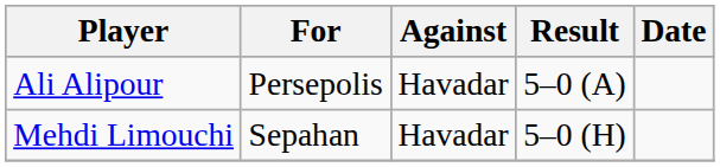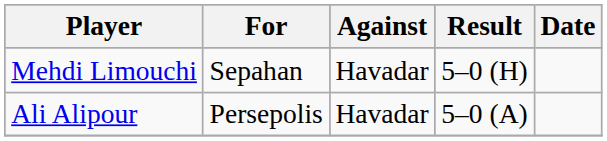 <table class="wikitable sortable">
 <tr>
 <th>Player</th>
 <th>For</th>
 <th>Against</th>
 <th align=center>Result</th>
 <th>Date</th>
 </tr>
 <tr>
+<td> <a href='#'>Mehdi Limouchi</a></td>
+<td>Sepahan</td>
+<td>Havadar</td>
+<td align=center>5–0 (H)</td>
+<td></td>
+</tr>
+<tr>
 <td> <a href='#'>Ali Alipour</a></td>
 <td>Persepolis</td>
 <td>Havadar</td>
 <td align=center>5–0 (A)</td>
 <td></td>
 </tr>
 <tr>
-<td> <a href='#'>Mehdi Limouchi</a></td>
-<td>Sepahan</td>
-<td>Havadar</td>
-<td align=center>5–0 (H)</td>
-<td></td>
-</tr>
-<tr>
 </tr>
 </table>
